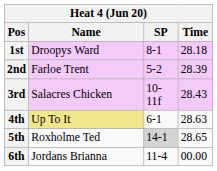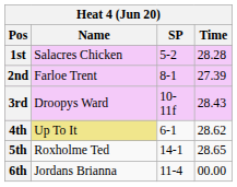 <table class="wikitable">
 <tr>
 <th colspan="6">Heat 4 (Jun 20)</th>
 </tr>
 <tr>
 <th width=20>Pos</th>
 <th width=150>Name</th>
 <th width=40>SP</th>
 <th width=40>Time</th>
 </tr>
 <tr style="background: #f4caf9;">
 <th>1st</th>
-<td>Droopys Ward</td>
-<td>8-1</td>
-<td>28.18</td>
+<td>Salacres Chicken</td>
+<td>5-2</td>
+<td>28.28</td>
 </tr>
 <tr style="background: #f4caf9;">
 <th>2nd</th>
 <td>Farloe Trent</td>
-<td>5-2</td>
-<td>28.39</td>
+<td>8-1</td>
+<td>27.39</td>
 </tr>
 <tr style="background: #f4caf9;">
 <th>3rd</th>
-<td>Salacres Chicken</td>
+<td>Droopys Ward</td>
 <td>10-11f</td>
 <td>28.43</td>
 </tr>
 <tr>
 <th>4th</th>
 <td style="background: khaki;">Up To It</td>
 <td>6-1</td>
-<td>28.63</td>
+<td>28.62</td>
 </tr>
 <tr>
 <th>5th</th>
 <td>Roxholme Ted</td>
-<td style="background: lightgrey;">14-1</td>
+<td>14-1</td>
 <td>28.65</td>
 </tr>
 <tr>
 <th>6th</th>
 <td>Jordans Brianna</td>
 <td>11-4</td>
 <td>00.00</td>
 </tr>
 </table>
